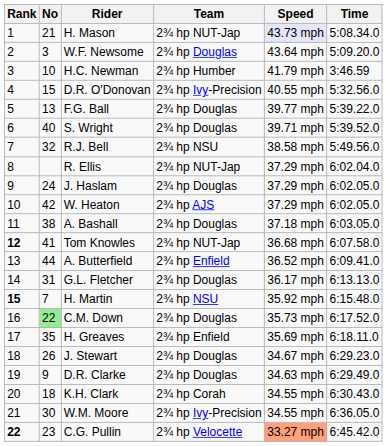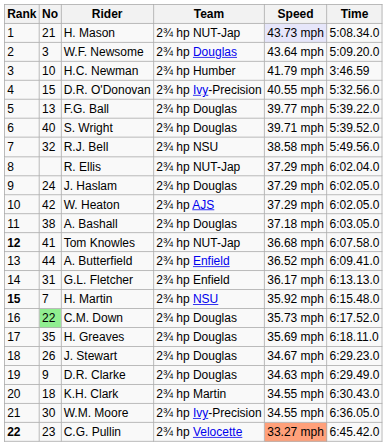 <table class="wikitable" style="font-size: 95%;">
 <tr style="background:#efefef;">
 <th>Rank</th>
 <th>No</th>
 <th>Rider</th>
 <th>Team</th>
 <th>Speed</th>
 <th>Time</th>
 </tr>
 <tr>
 <td>1</td>
 <td>21</td>
 <td> H. Mason</td>
 <td>2¾ hp NUT-Jap</td>
 <td style="background: lavender;">43.73 mph</td>
 <td>5:08.34.0</td>
 </tr>
 <tr>
 <td>2</td>
 <td>3</td>
 <td> W.F. Newsome</td>
 <td>2¾ hp <a href='#'>Douglas</a></td>
 <td>43.64 mph</td>
 <td>5:09.20.0</td>
 </tr>
 <tr>
 <td>3</td>
 <td>10</td>
 <td> H.C. Newman</td>
 <td>2¾ hp Humber</td>
 <td>41.79 mph</td>
 <td>3:46.59</td>
 </tr>
 <tr>
 <td>4</td>
 <td>15</td>
 <td> D.R. O'Donovan</td>
 <td>2¾ hp <a href='#'>Ivy</a>-Precision</td>
 <td>40.55 mph</td>
 <td>5:32.56.0</td>
 </tr>
 <tr>
 <td>5</td>
 <td>13</td>
 <td> F.G. Ball</td>
 <td>2¾ hp Douglas</td>
 <td>39.77 mph</td>
 <td>5:39.22.0</td>
 </tr>
 <tr>
 <td>6</td>
 <td>40</td>
 <td> S. Wright</td>
 <td>2¾ hp Douglas</td>
 <td>39.71 mph</td>
 <td>5:39.52.0</td>
 </tr>
 <tr>
 <td>7</td>
 <td>32</td>
 <td> R.J. Bell</td>
 <td>2¾ hp NSU</td>
 <td>38.58 mph</td>
 <td>5:49.56.0</td>
 </tr>
 <tr>
 <td>8</td>
 <td></td>
 <td> R. Ellis</td>
 <td>2¾ hp NUT-Jap</td>
 <td>37.29 mph</td>
 <td>6:02.04.0</td>
 </tr>
 <tr>
 <td>9</td>
 <td>24</td>
 <td> J. Haslam</td>
 <td>2¾ hp Douglas</td>
 <td>37.29 mph</td>
 <td>6:02.05.0</td>
 </tr>
 <tr>
 <td>10</td>
 <td>42</td>
 <td> W. Heaton</td>
 <td>2¾ hp <a href='#'>AJS</a></td>
 <td>37.29 mph</td>
 <td>6:02.05.0</td>
 </tr>
 <tr>
 <td>11</td>
 <td>38</td>
 <td> A. Bashall</td>
 <td>2¾ hp Douglas</td>
 <td>37.18 mph</td>
 <td>6:03.05.0</td>
 </tr>
 <tr>
 <td><strong>12</strong></td>
 <td>41</td>
 <td> Tom Knowles</td>
 <td>2¾ hp NUT-Jap</td>
 <td>36.68 mph</td>
 <td>6:07.58.0</td>
 </tr>
 <tr>
 <td>13</td>
 <td>44</td>
 <td> A. Butterfield</td>
 <td>2¾ hp <a href='#'>Enfield</a></td>
 <td>36.52 mph</td>
 <td>6:09.41.0</td>
 </tr>
 <tr>
 <td>14</td>
 <td>31</td>
 <td> G.L. Fletcher</td>
-<td>2¾ hp Douglas</td>
+<td>2¾ hp Enfield</td>
 <td>36.17 mph</td>
 <td>6:13.13.0</td>
 </tr>
 <tr>
 <td><strong>15</strong></td>
 <td>7</td>
 <td> H. Martin</td>
 <td>2¾ hp  <a href='#'>NSU</a></td>
 <td>35.92 mph</td>
 <td>6:15.48.0</td>
 </tr>
 <tr>
 <td>16</td>
 <td style="background: lightgreen;">22</td>
 <td> C.M. Down</td>
 <td>2¾ hp Douglas</td>
 <td>35.73 mph</td>
 <td>6:17.52.0</td>
 </tr>
 <tr>
 <td>17</td>
 <td>35</td>
 <td> H. Greaves</td>
-<td>2¾ hp Enfield</td>
+<td>2¾ hp Douglas</td>
 <td>35.69 mph</td>
 <td>6:18.11.0</td>
 </tr>
 <tr>
 <td>18</td>
 <td>26</td>
 <td> J. Stewart</td>
 <td>2¾ hp Douglas</td>
 <td>34.67 mph</td>
 <td>6:29.23.0</td>
 </tr>
 <tr>
 <td>19</td>
 <td>9</td>
 <td> D.R. Clarke</td>
 <td>2¾ hp Douglas</td>
 <td>34.63 mph</td>
 <td>6:29.49.0</td>
 </tr>
 <tr>
 <td>20</td>
 <td>18</td>
 <td> K.H. Clark</td>
-<td>2¾ hp Corah</td>
+<td>2¾ hp Martin</td>
 <td>34.55 mph</td>
 <td>6:30.43.0</td>
 </tr>
 <tr>
 <td>21</td>
 <td>30</td>
 <td> W.M. Moore</td>
 <td>2¾ hp <a href='#'>Ivy</a>-Precision</td>
 <td>34.55 mph</td>
 <td>6:36.05.0</td>
 </tr>
 <tr>
 <td><strong>22</strong></td>
 <td>23</td>
 <td> C.G. Pullin</td>
 <td>2¾ hp <a href='#'>Velocette</a></td>
 <td style="background: lightsalmon;">33.27 mph</td>
 <td>6:45.42.0</td>
 </tr>
 </table>
